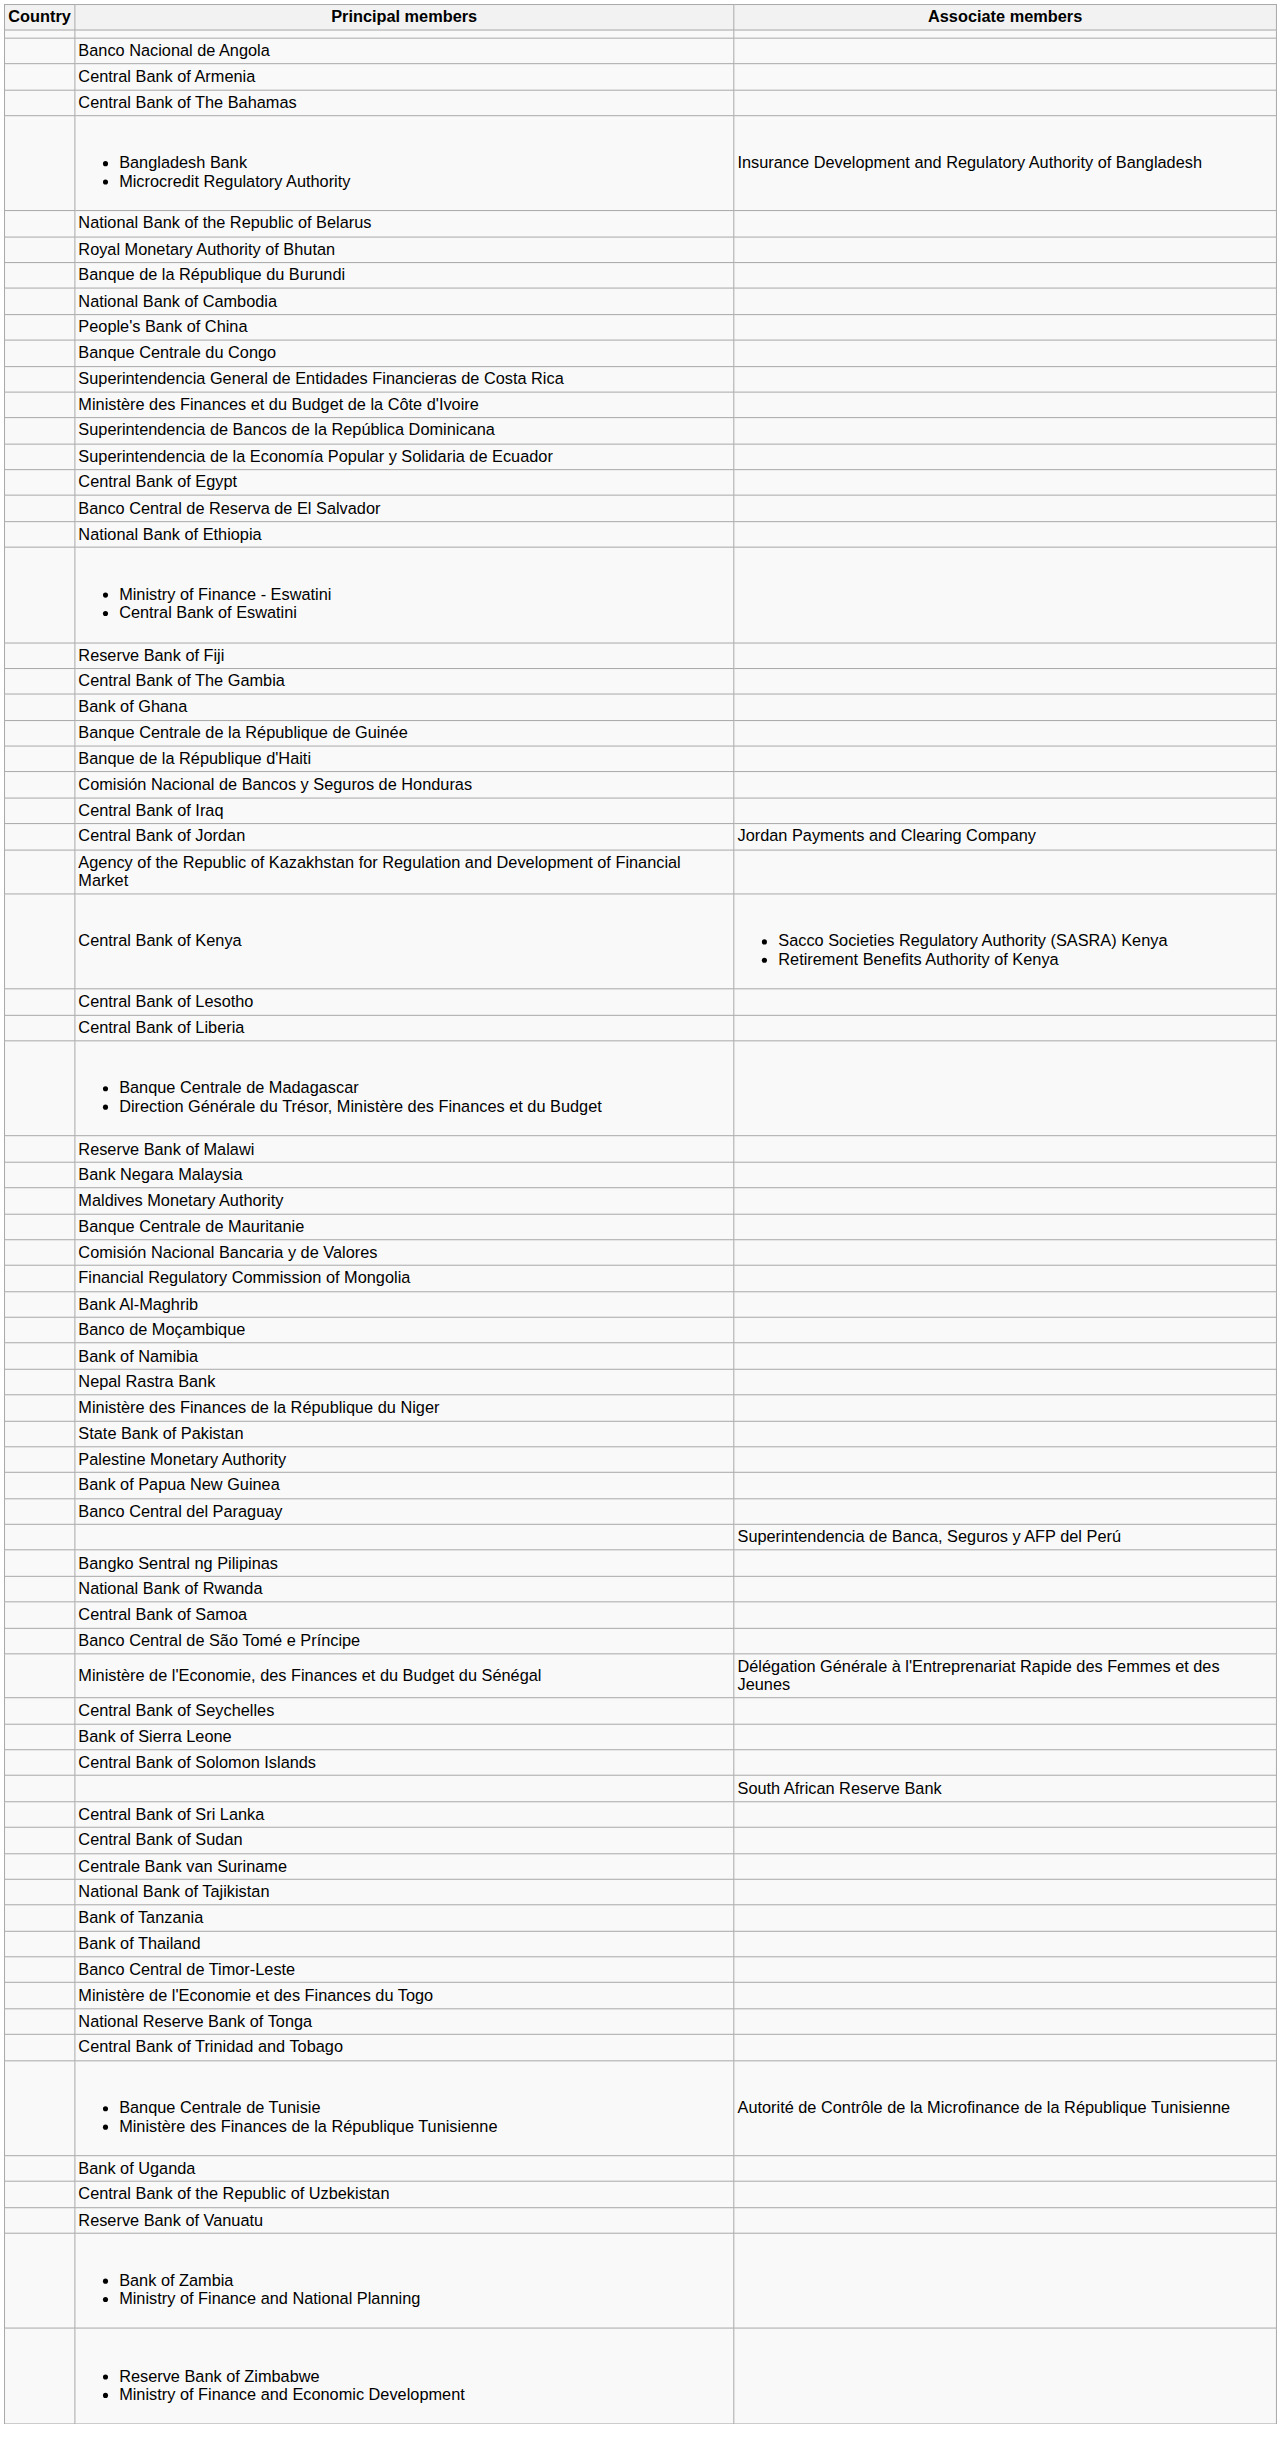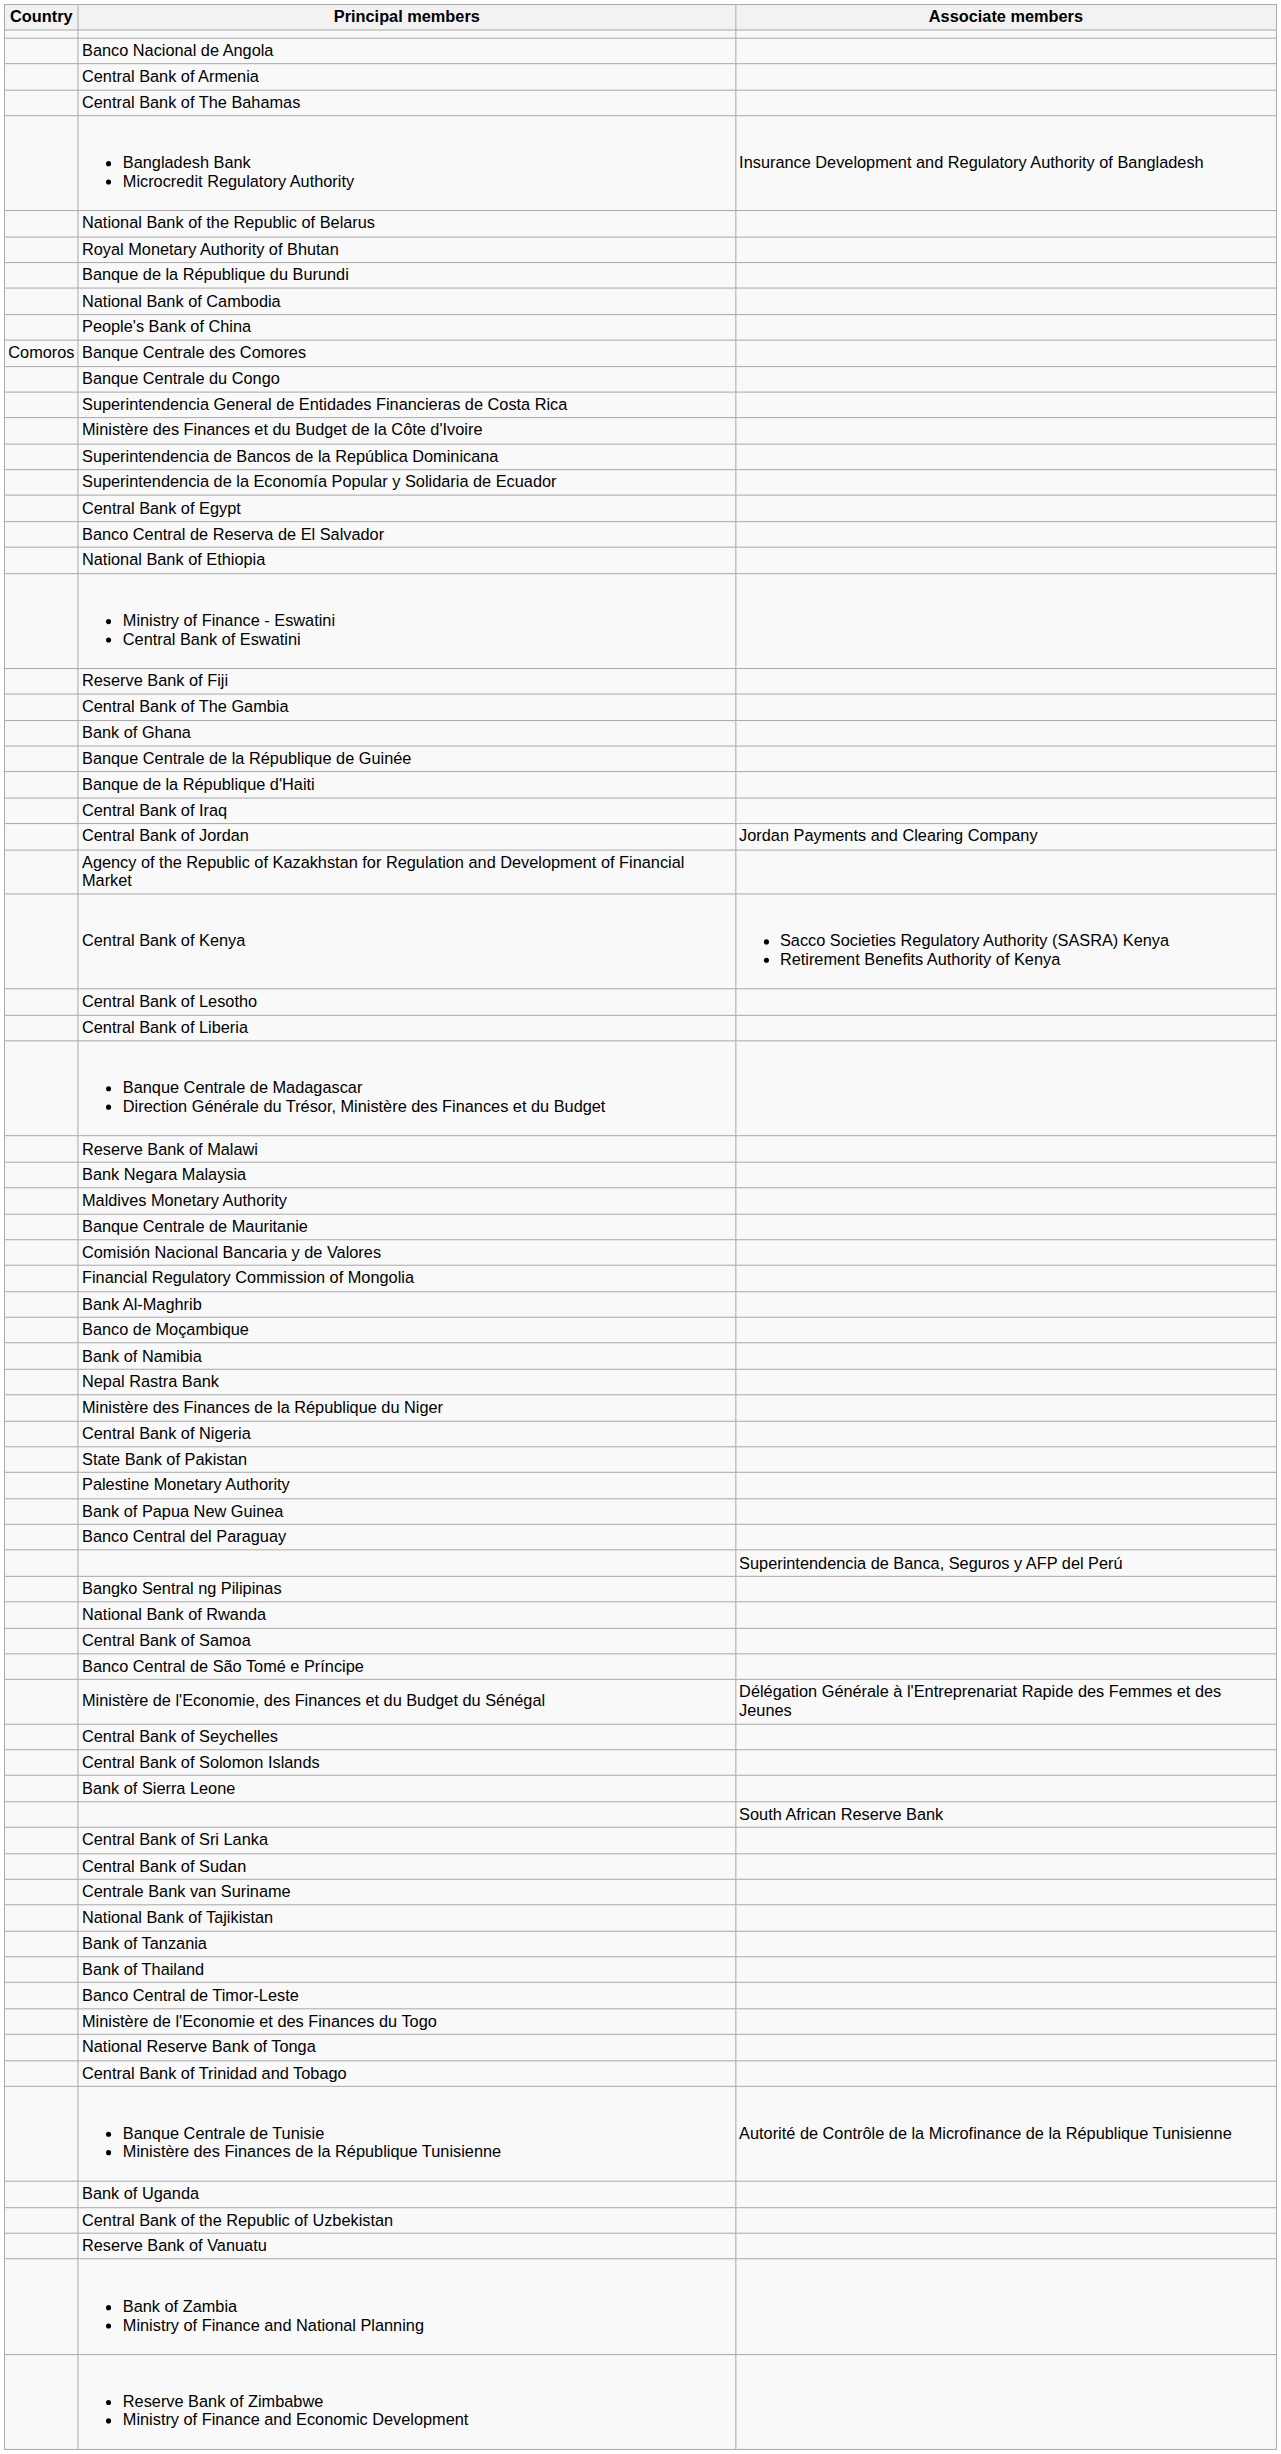 <table class="wikitable sortable">
 <tr>
 <th>Country</th>
 <th>Principal members</th>
 <th>Associate members</th>
 </tr>
 <tr>
 <td></td>
 <td></td>
 <td></td>
 </tr>
 <tr>
 <td></td>
 <td>Banco Nacional de Angola</td>
 <td></td>
 </tr>
 <tr>
 <td></td>
 <td>Central Bank of Armenia</td>
 <td></td>
 </tr>
 <tr>
 <td></td>
 <td>Central Bank of The Bahamas</td>
 <td></td>
 </tr>
 <tr>
 <td></td>
 <td><br><ul><li>Bangladesh Bank</li><li>Microcredit Regulatory Authority</li></ul></td>
 <td>Insurance Development and Regulatory Authority of Bangladesh</td>
 </tr>
 <tr>
 <td></td>
 <td>National Bank of the Republic of Belarus</td>
 <td></td>
 </tr>
 <tr>
 <td></td>
 <td>Royal Monetary Authority of Bhutan</td>
 <td></td>
 </tr>
 <tr>
 <td></td>
 <td>Banque de la République du Burundi</td>
 <td></td>
 </tr>
 <tr>
 <td></td>
 <td>National Bank of Cambodia</td>
 <td></td>
 </tr>
 <tr>
 <td></td>
 <td>People's Bank of China</td>
+<td></td>
+</tr>
+<tr>
+<td>  Comoros</td>
+<td>Banque Centrale des Comores</td>
 <td></td>
 </tr>
 <tr>
 <td></td>
 <td>Banque Centrale du Congo</td>
 <td></td>
 </tr>
 <tr>
 <td></td>
 <td>Superintendencia General de Entidades Financieras de Costa Rica</td>
 <td></td>
 </tr>
 <tr>
 <td></td>
 <td>Ministère des Finances et du Budget de la Côte d'Ivoire</td>
 <td></td>
 </tr>
 <tr>
 <td></td>
 <td>Superintendencia de Bancos de la  República Dominicana</td>
 <td></td>
 </tr>
 <tr>
 <td></td>
 <td>Superintendencia de la Economía Popular y Solidaria de Ecuador</td>
 <td></td>
 </tr>
 <tr>
 <td></td>
 <td>Central Bank of Egypt</td>
 <td></td>
 </tr>
 <tr>
 <td></td>
 <td>Banco Central de Reserva de El Salvador</td>
 <td></td>
 </tr>
 <tr>
 <td></td>
 <td>National Bank of Ethiopia</td>
 <td></td>
 </tr>
 <tr>
 <td></td>
 <td><br><ul><li>Ministry of Finance - Eswatini</li><li>Central Bank of Eswatini</li></ul></td>
 <td></td>
 </tr>
 <tr>
 <td></td>
 <td>Reserve Bank of Fiji</td>
 <td></td>
 </tr>
 <tr>
 <td></td>
 <td>Central Bank of The Gambia</td>
 <td></td>
 </tr>
 <tr>
 <td></td>
 <td>Bank of Ghana</td>
 <td></td>
 </tr>
 <tr>
 <td></td>
 <td>Banque Centrale de la République de Guinée</td>
 <td></td>
 </tr>
 <tr>
 <td></td>
 <td>Banque de la République d'Haiti</td>
-<td></td>
-</tr>
-<tr>
-<td></td>
-<td>Comisión Nacional de Bancos y Seguros de Honduras</td>
 <td></td>
 </tr>
 <tr>
 <td></td>
 <td>Central Bank of Iraq</td>
 <td></td>
 </tr>
 <tr>
 <td></td>
 <td>Central Bank of Jordan</td>
 <td>Jordan Payments and Clearing Company</td>
 </tr>
 <tr>
 <td></td>
 <td>Agency of the Republic of Kazakhstan for Regulation and Development of Financial Market</td>
 <td></td>
 </tr>
 <tr>
 <td></td>
 <td>Central Bank of Kenya</td>
 <td><br><ul><li>Sacco Societies Regulatory Authority (SASRA) Kenya</li><li>Retirement Benefits Authority of Kenya</li></ul></td>
 </tr>
 <tr>
 <td></td>
 <td>Central Bank of Lesotho</td>
 <td></td>
 </tr>
 <tr>
 <td></td>
 <td>Central Bank of Liberia</td>
 <td></td>
 </tr>
 <tr>
 <td></td>
 <td><br><ul><li>Banque Centrale de Madagascar</li><li>Direction Générale du Trésor, Ministère des Finances et du Budget</li></ul></td>
 <td></td>
 </tr>
 <tr>
 <td></td>
 <td>Reserve Bank of Malawi</td>
 <td></td>
 </tr>
 <tr>
 <td></td>
 <td>Bank Negara Malaysia</td>
 <td></td>
 </tr>
 <tr>
 <td></td>
 <td>Maldives Monetary Authority</td>
 <td></td>
 </tr>
 <tr>
 <td></td>
 <td>Banque Centrale de Mauritanie</td>
 <td></td>
 </tr>
 <tr>
 <td></td>
 <td>Comisión Nacional Bancaria y de Valores</td>
 <td></td>
 </tr>
 <tr>
 <td></td>
 <td>Financial Regulatory Commission of Mongolia</td>
 <td></td>
 </tr>
 <tr>
 <td></td>
 <td>Bank Al-Maghrib</td>
 <td></td>
 </tr>
 <tr>
 <td></td>
 <td>Banco de Moçambique</td>
 <td></td>
 </tr>
 <tr>
 <td></td>
 <td>Bank of Namibia</td>
 <td></td>
 </tr>
 <tr>
 <td></td>
 <td>Nepal Rastra Bank</td>
 <td></td>
 </tr>
 <tr>
 <td></td>
 <td>Ministère des Finances de la République du Niger</td>
 <td></td>
 </tr>
 <tr>
 <td></td>
+<td>Central Bank of Nigeria</td>
+<td></td>
+</tr>
+<tr>
+<td></td>
 <td>State Bank of Pakistan</td>
 <td></td>
 </tr>
 <tr>
 <td></td>
 <td>Palestine Monetary Authority</td>
 <td></td>
 </tr>
 <tr>
 <td></td>
 <td>Bank of Papua New Guinea</td>
 <td></td>
 </tr>
 <tr>
 <td></td>
 <td>Banco Central del Paraguay</td>
 <td></td>
 </tr>
 <tr>
 <td></td>
 <td></td>
 <td>Superintendencia de Banca, Seguros y AFP del Perú</td>
 </tr>
 <tr>
 <td></td>
 <td>Bangko Sentral ng Pilipinas</td>
 <td></td>
 </tr>
 <tr>
 <td></td>
 <td>National Bank of Rwanda</td>
 <td></td>
 </tr>
 <tr>
 <td></td>
 <td>Central Bank of Samoa</td>
 <td></td>
 </tr>
 <tr>
 <td></td>
 <td>Banco Central de São Tomé e Príncipe</td>
 <td></td>
 </tr>
 <tr>
 <td></td>
 <td>Ministère de l'Economie, des Finances et du Budget du Sénégal</td>
 <td>Délégation Générale à l'Entreprenariat Rapide des Femmes et des Jeunes</td>
 </tr>
 <tr>
 <td></td>
 <td>Central Bank of Seychelles</td>
 <td></td>
 </tr>
 <tr>
 <td></td>
-<td>Bank of Sierra Leone</td>
+<td>Central Bank of Solomon Islands</td>
 <td></td>
 </tr>
 <tr>
 <td></td>
-<td>Central Bank of Solomon Islands</td>
+<td>Bank of Sierra Leone</td>
 <td></td>
 </tr>
 <tr>
 <td></td>
 <td></td>
 <td>South African Reserve Bank</td>
 </tr>
 <tr>
 <td></td>
 <td>Central Bank of Sri Lanka</td>
 <td></td>
 </tr>
 <tr>
 <td></td>
 <td>Central Bank of Sudan</td>
 <td></td>
 </tr>
 <tr>
 <td></td>
 <td>Centrale Bank van Suriname</td>
 <td></td>
 </tr>
 <tr>
 <td></td>
 <td>National Bank of Tajikistan</td>
 <td></td>
 </tr>
 <tr>
 <td></td>
 <td>Bank of Tanzania</td>
 <td></td>
 </tr>
 <tr>
 <td></td>
 <td>Bank of Thailand</td>
 <td></td>
 </tr>
 <tr>
 <td></td>
 <td>Banco Central de Timor-Leste</td>
 <td></td>
 </tr>
 <tr>
 <td></td>
 <td>Ministère de l'Economie et des Finances du Togo</td>
 <td></td>
 </tr>
 <tr>
 <td></td>
 <td>National Reserve Bank of Tonga</td>
 <td></td>
 </tr>
 <tr>
 <td></td>
 <td>Central Bank of Trinidad and Tobago</td>
 <td></td>
 </tr>
 <tr>
 <td></td>
 <td><br><ul><li>Banque Centrale de Tunisie</li><li>Ministère des Finances de la République Tunisienne</li></ul></td>
 <td>Autorité de Contrôle de la Microfinance de la République Tunisienne</td>
 </tr>
 <tr>
 <td></td>
 <td>Bank of Uganda</td>
 <td></td>
 </tr>
 <tr>
 <td></td>
 <td>Central Bank of the Republic of Uzbekistan</td>
 <td></td>
 </tr>
 <tr>
 <td></td>
 <td>Reserve Bank of Vanuatu</td>
 <td></td>
 </tr>
 <tr>
 <td></td>
 <td><br><ul><li>Bank of Zambia</li><li>Ministry of Finance and National Planning</li></ul></td>
 <td></td>
 </tr>
 <tr>
 <td></td>
 <td><br><ul><li>Reserve Bank of Zimbabwe</li><li>Ministry of Finance and Economic Development</li></ul></td>
 <td></td>
 </tr>
 </table>
